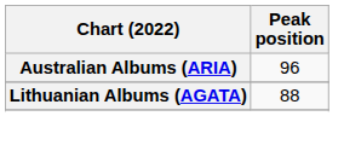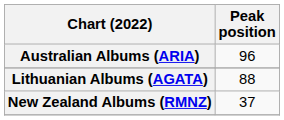 <table class="wikitable sortable plainrowheaders" style="text-align:center">
 <tr>
 <th scope="col">Chart (2022)</th>
 <th scope="col">Peak<br>position</th>
 </tr>
 <tr>
 <th scope="row">Australian Albums (<a href='#'>ARIA</a>)</th>
 <td>96</td>
 </tr>
 <tr>
 </tr>
 <tr>
 </tr>
 <tr>
 </tr>
 <tr>
 </tr>
 <tr>
 </tr>
 <tr>
 <th scope="row">Lithuanian Albums (<a href='#'>AGATA</a>)</th>
 <td>88</td>
 </tr>
 <tr>
+<th scope="row">New Zealand Albums (<a href='#'>RMNZ</a>)</th>
+<td>37</td>
+</tr>
+<tr>
 </tr>
 <tr>
 </tr>
 <tr>
 </tr>
 <tr>
 </tr>
 <tr>
 </tr>
 </table>
